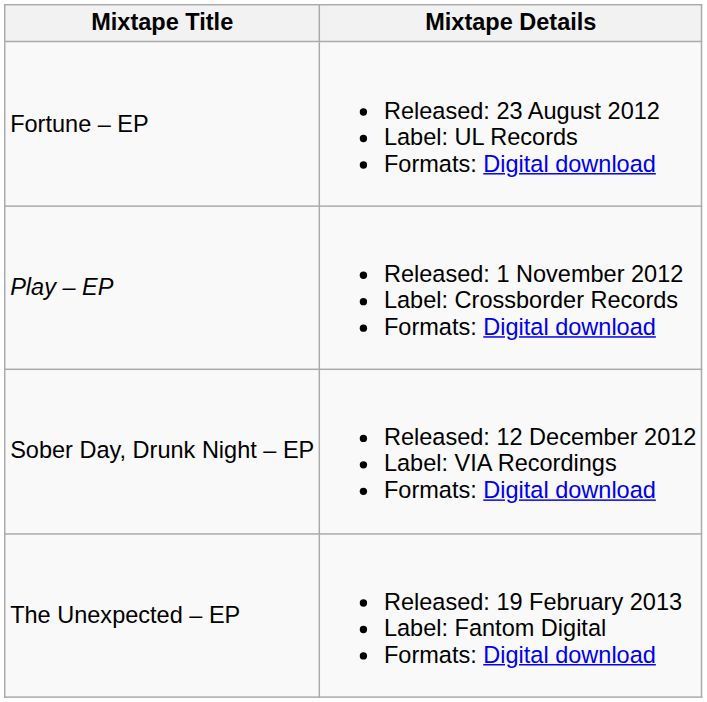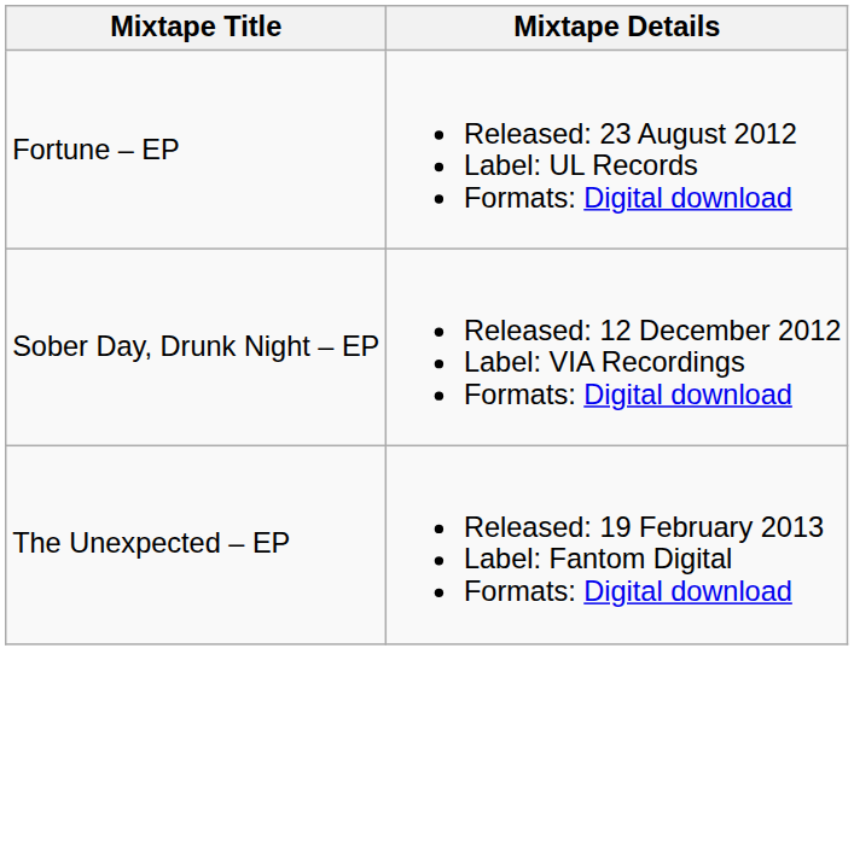 <table class="wikitable">
 <tr>
 <th>Mixtape Title</th>
 <th>Mixtape Details</th>
 </tr>
 <tr>
 <td>Fortune – EP</td>
 <td><br><ul><li>Released: 23 August 2012</li><li>Label: UL Records</li><li>Formats: <a href='#'>Digital download</a></li></ul></td>
 </tr>
 <tr>
-<td><em>Play – EP</em></td>
-<td><br><ul><li>Released: 1 November 2012</li><li>Label: Crossborder Records</li><li>Formats: <a href='#'>Digital download</a></li></ul></td>
-</tr>
-<tr>
 <td>Sober Day, Drunk Night – EP</td>
 <td><br><ul><li>Released: 12 December 2012</li><li>Label: VIA Recordings</li><li>Formats: <a href='#'>Digital download</a></li></ul></td>
 </tr>
 <tr>
 <td>The Unexpected – EP</td>
 <td><br><ul><li>Released: 19 February 2013</li><li>Label: Fantom Digital</li><li>Formats: <a href='#'>Digital download</a></li></ul></td>
 </tr>
 </table>
